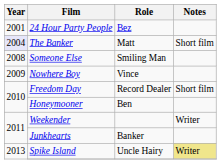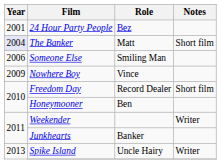 <table class="wikitable" style="font-size: 90%;">
 <tr>
 <th>Year</th>
 <th>Film</th>
 <th>Role</th>
 <th>Notes</th>
 </tr>
 <tr>
 <td rowspan="1">2001</td>
 <td><em><a href='#'>24 Hour Party People</a></em></td>
 <td><a href='#'>Bez</a></td>
 <td></td>
 </tr>
 <tr>
 <td rowspan="1" style="background: lavender;">2004</td>
 <td><em><a href='#'>The Banker</a></em></td>
 <td>Matt</td>
 <td>Short film</td>
 </tr>
 <tr>
-<td rowspan="1">2008</td>
+<td rowspan="1">2006</td>
 <td><em><a href='#'>Someone Else</a></em></td>
 <td>Smiling Man</td>
 <td></td>
 </tr>
 <tr>
 <td rowspan="1">2009</td>
 <td><em><a href='#'>Nowhere Boy</a></em></td>
 <td>Vince</td>
 <td></td>
 </tr>
 <tr>
 <td rowspan="2">2010</td>
 <td><em><a href='#'>Freedom Day</a></em></td>
 <td>Record Dealer</td>
 <td>Short film</td>
 </tr>
 <tr>
 <td><em><a href='#'>Honeymooner</a></em></td>
 <td>Ben</td>
 <td></td>
 </tr>
 <tr>
 <td rowspan="2">2011</td>
 <td><em><a href='#'>Weekender</a></em></td>
 <td></td>
 <td>Writer</td>
 </tr>
 <tr>
 <td><em><a href='#'>Junkhearts</a></em></td>
 <td>Banker</td>
 <td></td>
 </tr>
 <tr>
 <td rowspan="2">2013</td>
 <td><em><a href='#'>Spike Island</a></em></td>
 <td>Uncle Hairy</td>
-<td style="background: khaki;">Writer</td>
+<td>Writer</td>
 </tr>
 <tr>
 </tr>
 </table>
